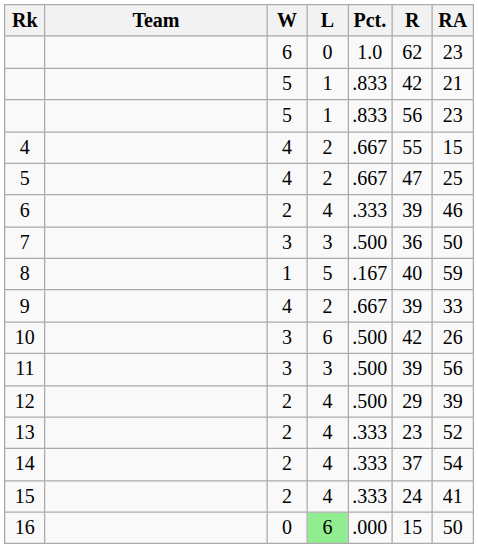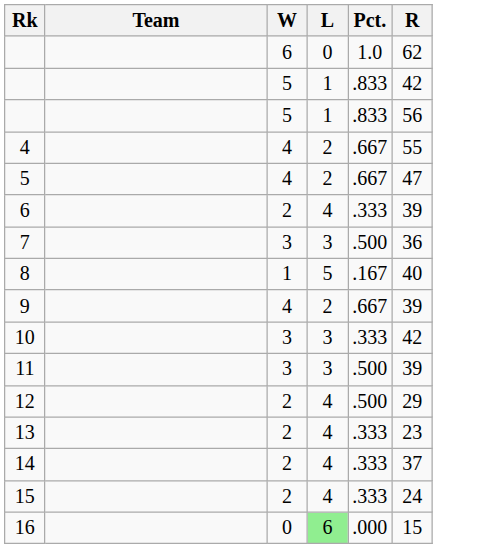 <table class="wikitable" style="text-align: center;">
 <tr>
 <th style="width: 25px;">Rk</th>
 <th style="width: 170px;">Team</th>
 <th style="width: 25px;">W</th>
 <th style="width: 25px;">L</th>
 <th style="width: 25px;">Pct.</th>
 <th style="width: 25px;">R</th>
-<th style="width: 25px;">RA</th>
 </tr>
 <tr>
 <td></td>
 <td align=left></td>
 <td>6</td>
 <td>0</td>
 <td>1.0</td>
 <td>62</td>
-<td>23</td>
 </tr>
 <tr>
 <td></td>
 <td align=left></td>
 <td>5</td>
 <td>1</td>
 <td>.833</td>
 <td>42</td>
-<td>21</td>
 </tr>
 <tr>
 <td></td>
 <td align=left></td>
 <td>5</td>
 <td>1</td>
 <td>.833</td>
 <td>56</td>
-<td>23</td>
 </tr>
 <tr>
 <td>4</td>
 <td align=left></td>
 <td>4</td>
 <td>2</td>
 <td>.667</td>
 <td>55</td>
-<td>15</td>
 </tr>
 <tr>
 <td>5</td>
 <td align=left></td>
 <td>4</td>
 <td>2</td>
 <td>.667</td>
 <td>47</td>
-<td>25</td>
 </tr>
 <tr>
 <td>6</td>
 <td align=left></td>
 <td>2</td>
 <td>4</td>
 <td>.333</td>
 <td>39</td>
-<td>46</td>
 </tr>
 <tr>
 <td>7</td>
 <td align=left></td>
 <td>3</td>
 <td>3</td>
 <td>.500</td>
 <td>36</td>
-<td>50</td>
 </tr>
 <tr>
 <td>8</td>
 <td align=left></td>
 <td>1</td>
 <td>5</td>
 <td>.167</td>
 <td>40</td>
-<td>59</td>
 </tr>
 <tr>
 <td>9</td>
 <td align=left></td>
 <td>4</td>
 <td>2</td>
 <td>.667</td>
 <td>39</td>
-<td>33</td>
 </tr>
 <tr>
 <td>10</td>
 <td align=left></td>
 <td>3</td>
-<td>6</td>
-<td>.500</td>
+<td>3</td>
+<td>.333</td>
 <td>42</td>
-<td>26</td>
 </tr>
 <tr>
 <td>11</td>
 <td align=left></td>
 <td>3</td>
 <td>3</td>
 <td>.500</td>
 <td>39</td>
-<td>56</td>
 </tr>
 <tr>
 <td>12</td>
 <td align=left></td>
 <td>2</td>
 <td>4</td>
 <td>.500</td>
 <td>29</td>
-<td>39</td>
 </tr>
 <tr>
 <td>13</td>
 <td align=left></td>
 <td>2</td>
 <td>4</td>
 <td>.333</td>
 <td>23</td>
-<td>52</td>
 </tr>
 <tr>
 <td>14</td>
 <td align=left></td>
 <td>2</td>
 <td>4</td>
 <td>.333</td>
 <td>37</td>
-<td>54</td>
 </tr>
 <tr>
 <td>15</td>
 <td align=left></td>
 <td>2</td>
 <td>4</td>
 <td>.333</td>
 <td>24</td>
-<td>41</td>
 </tr>
 <tr>
 <td>16</td>
 <td align=left></td>
 <td>0</td>
 <td style="background: lightgreen;">6</td>
 <td>.000</td>
 <td>15</td>
-<td>50</td>
 </tr>
 </table>
